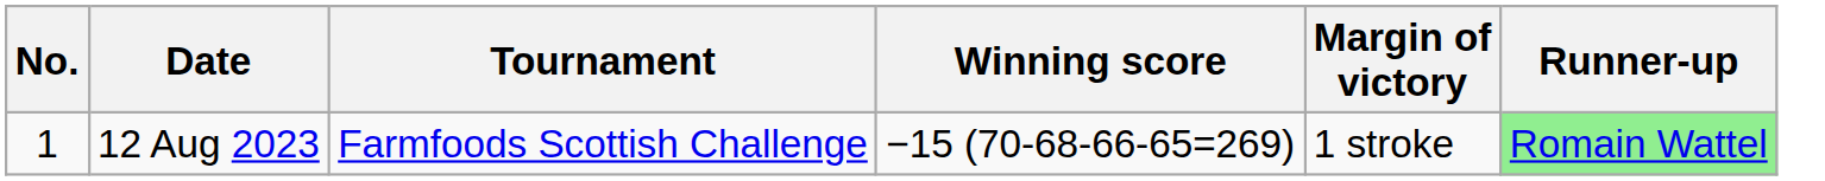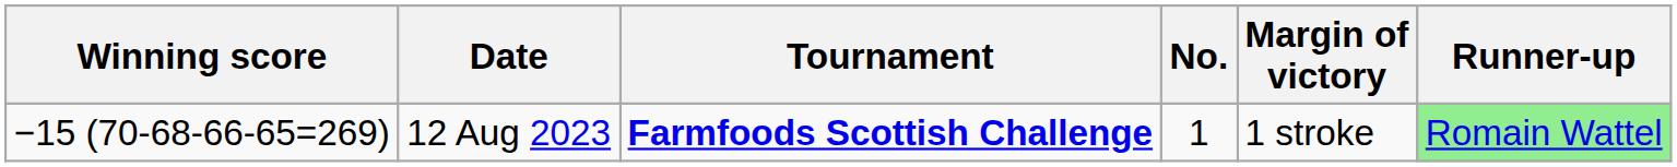 <table class="wikitable" style="font-size:95%;">
 <tr>
-<th>No.</th>
+<th>Winning score</th>
 <th>Date</th>
 <th>Tournament</th>
-<th>Winning score</th>
+<th>No.</th>
 <th>Margin of<br>victory</th>
 <th>Runner-up</th>
 </tr>
 <tr>
+<td>−15 (70-68-66-65=269)</td>
+<td>12 Aug <a href='#'>2023</a></td>
+<td><strong><a href='#'>Farmfoods Scottish Challenge</a></strong></td>
 <td align=center>1</td>
-<td>12 Aug <a href='#'>2023</a></td>
-<td><a href='#'>Farmfoods Scottish Challenge</a></td>
-<td>−15 (70-68-66-65=269)</td>
 <td>1 stroke</td>
 <td style="background: lightgreen;"> <a href='#'>Romain Wattel</a></td>
 </tr>
 </table>
